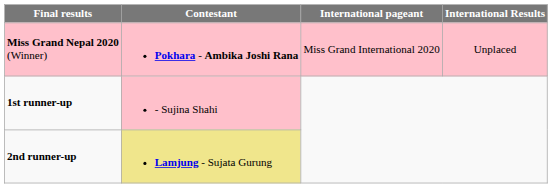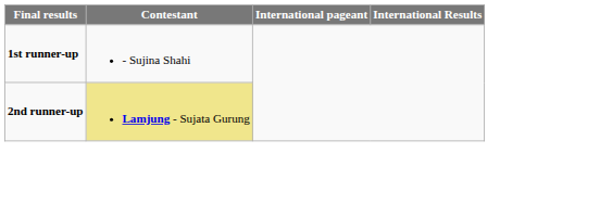 <table class="wikitable sortable" style="font-size: 90%">
 <tr>
 <th style="background-color:#787878;color:#FFFFFF;">Final results</th>
 <th style="background-color:#787878;color:#FFFFFF;">Contestant</th>
 <th style="background-color:#787878;color:#FFFFFF;">International pageant</th>
 <th style="background-color:#787878;color:#FFFFFF;">International Results</th>
 </tr>
 <tr>
-<td style="background:pink;"><strong>Miss Grand Nepal 2020</strong><br>(Winner)</td>
-<td style="background:pink;"><br><ul><li><strong> <a href='#'>Pokhara</a></strong> - <strong>Ambika Joshi Rana</strong></li></ul></td>
-<td style="background:pink; text-align:center;">Miss Grand International 2020</td>
-<td style="background:pink; text-align:center;">Unplaced</td>
-</tr>
-<tr>
 <td><strong>1st runner-up</strong></td>
-<td style="background: pink;"><br><ul><li><strong></strong> - Sujina Shahi</li></ul></td>
+<td><br><ul><li><strong></strong> - Sujina Shahi</li></ul></td>
 </tr>
 <tr>
 <td><strong>2nd runner-up</strong></td>
 <td style="background: khaki;"><br><ul><li><strong> <a href='#'>Lamjung</a></strong> - Sujata Gurung</li></ul></td>
 </tr>
 </table>
